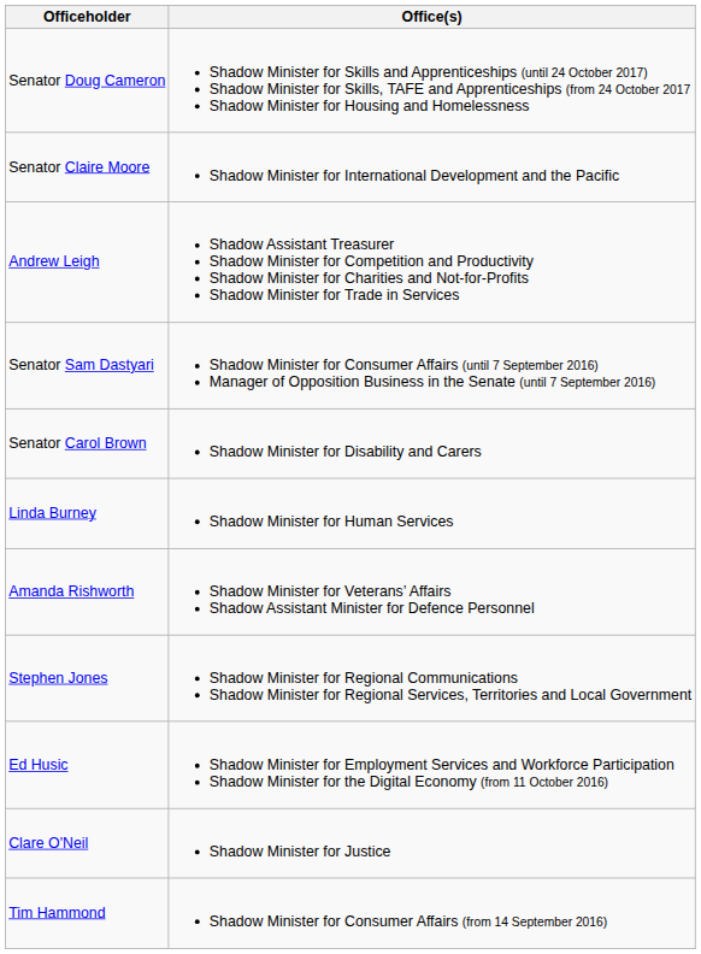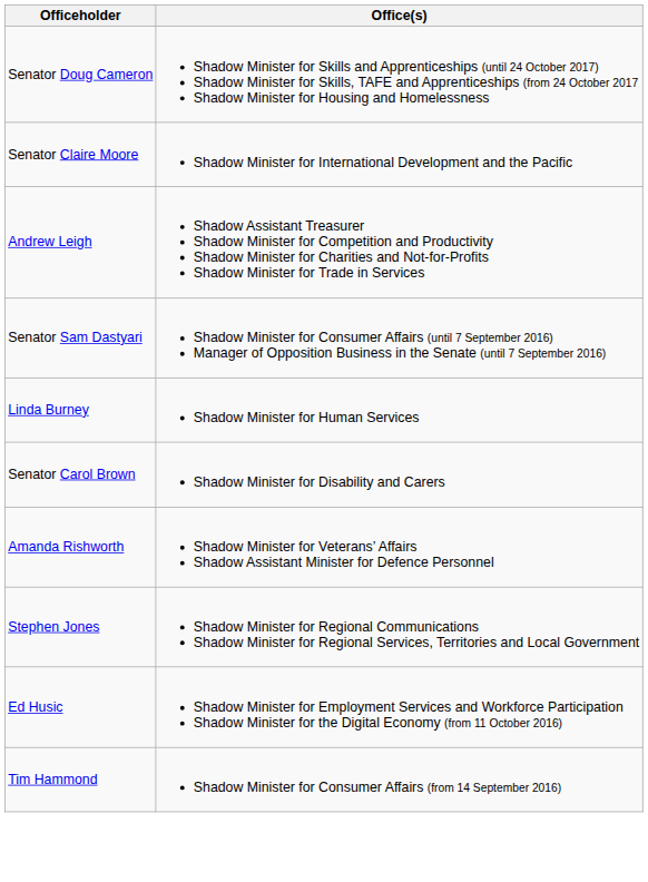 <table class="wikitable">
 <tr>
 <th>Officeholder</th>
 <th>Office(s)</th>
 </tr>
 <tr>
 <td>Senator <a href='#'>Doug Cameron</a></td>
 <td><br><ul><li>Shadow Minister for Skills and Apprenticeships <small>(until 24 October 2017)</small></li><li>Shadow Minister for Skills, TAFE and Apprenticeships <small>(from 24 October 2017</small></li><li>Shadow Minister for Housing and Homelessness</li></ul></td>
 </tr>
 <tr>
 <td>Senator <a href='#'>Claire Moore</a></td>
 <td><br><ul><li>Shadow Minister for International Development and the Pacific</li></ul></td>
 </tr>
 <tr>
 <td><a href='#'>Andrew Leigh</a> </td>
 <td><br><ul><li>Shadow Assistant Treasurer</li><li>Shadow Minister for Competition and Productivity</li><li>Shadow Minister for Charities and Not-for-Profits</li><li>Shadow Minister for Trade in Services</li></ul></td>
 </tr>
 <tr>
 <td>Senator <a href='#'>Sam Dastyari</a></td>
 <td><br><ul><li>Shadow Minister for Consumer Affairs <small>(until 7 September 2016)</small></li><li>Manager of Opposition Business in the Senate <small>(until 7 September 2016)</small></li></ul></td>
 </tr>
 <tr>
+<td><a href='#'>Linda Burney</a> </td>
+<td><br><ul><li>Shadow Minister for Human Services</li></ul></td>
+</tr>
+<tr>
 <td>Senator <a href='#'>Carol Brown</a></td>
 <td><br><ul><li>Shadow Minister for Disability and Carers</li></ul></td>
-</tr>
-<tr>
-<td><a href='#'>Linda Burney</a> </td>
-<td><br><ul><li>Shadow Minister for Human Services</li></ul></td>
 </tr>
 <tr>
 <td><a href='#'>Amanda Rishworth</a> </td>
 <td><br><ul><li>Shadow Minister for Veterans’ Affairs</li><li>Shadow Assistant Minister for Defence Personnel</li></ul></td>
 </tr>
 <tr>
 <td><a href='#'>Stephen Jones</a> </td>
 <td><br><ul><li>Shadow Minister for Regional Communications</li><li>Shadow Minister for Regional Services, Territories and Local Government</li></ul></td>
 </tr>
 <tr>
 <td><a href='#'>Ed Husic</a> </td>
 <td><br><ul><li>Shadow Minister for Employment Services and Workforce Participation</li><li>Shadow Minister for the Digital Economy <small>(from 11 October 2016)</small></li></ul></td>
 </tr>
 <tr>
-<td><a href='#'>Clare O'Neil</a> </td>
-<td><br><ul><li>Shadow Minister for Justice</li></ul></td>
-</tr>
-<tr>
 <td><a href='#'>Tim Hammond</a> </td>
 <td><br><ul><li>Shadow Minister for Consumer Affairs <small>(from 14 September 2016)</small></li></ul></td>
 </tr>
 </table>
